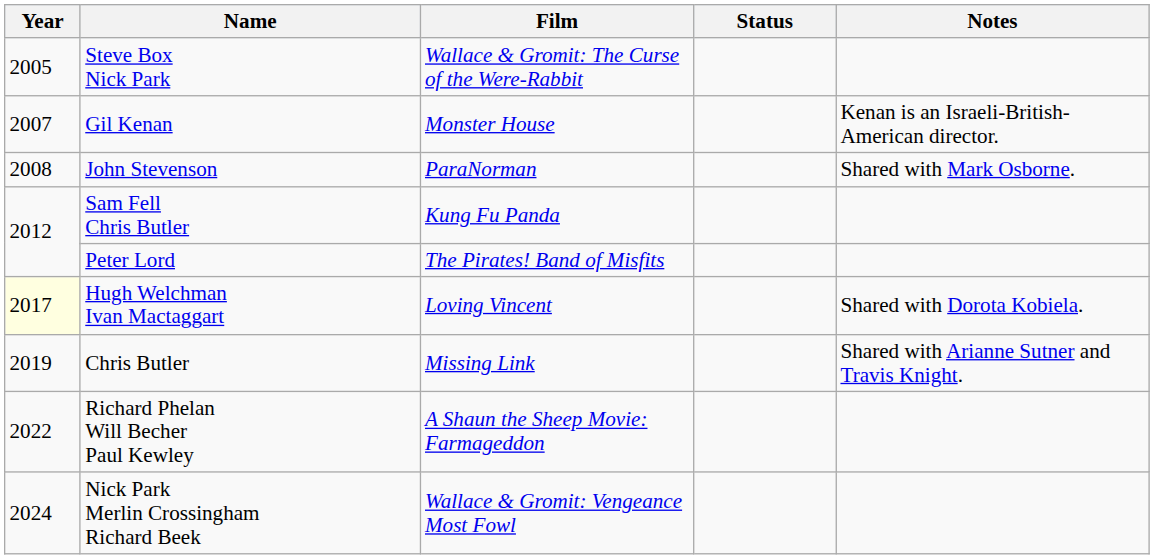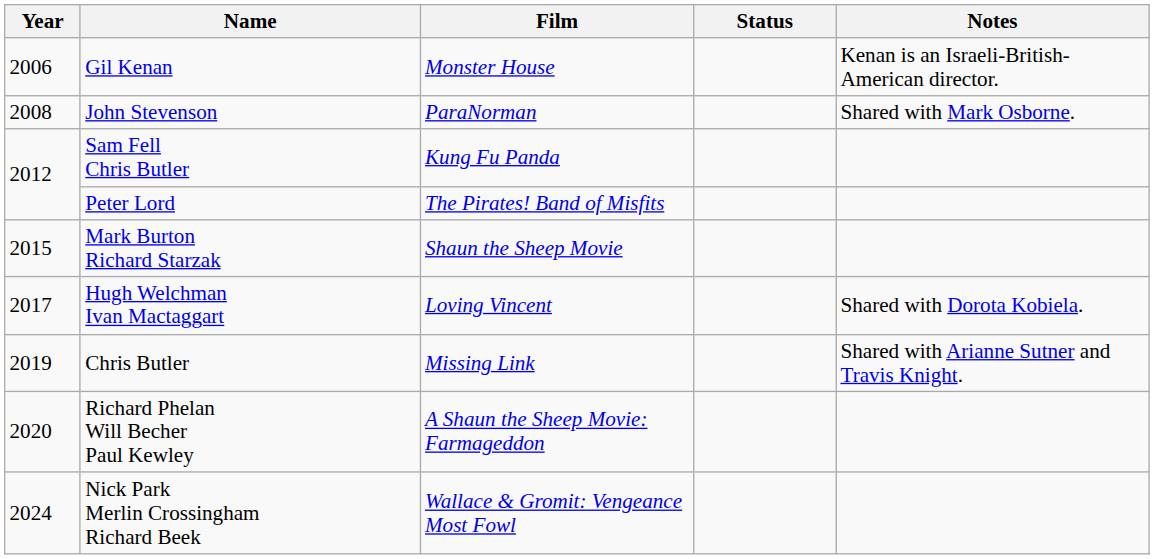 <table class="wikitable">
 <tr style="background:#ebf5ff;">
 <th style="width:050px;">Year</th>
 <th style="width:250px;">Name</th>
 <th style="width:200px;">Film</th>
 <th style="width:100px;">Status</th>
 <th>Notes</th>
 </tr>
 <tr>
-<td>2005</td>
-<td><a href='#'>Steve Box</a><br><a href='#'>Nick Park</a></td>
-<td><em><a href='#'>Wallace & Gromit: The Curse of the Were-Rabbit</a></em></td>
-<td></td>
-<td></td>
-</tr>
-<tr>
-<td>2007</td>
+<td>2006</td>
 <td><a href='#'>Gil Kenan</a></td>
 <td><a href='#'><em>Monster House</em></a></td>
 <td></td>
 <td>Kenan is an Israeli-British-American director.</td>
 </tr>
 <tr>
 <td>2008</td>
 <td><a href='#'>John Stevenson</a></td>
 <td><em><a href='#'>ParaNorman</a></em></td>
 <td></td>
 <td>Shared with <a href='#'>Mark Osborne</a>.</td>
 </tr>
 <tr>
 <td rowspan=2>2012</td>
 <td><a href='#'>Sam Fell</a><br><a href='#'>Chris Butler</a></td>
 <td><em><a href='#'>Kung Fu Panda</a></em></td>
 <td></td>
 <td></td>
 </tr>
 <tr>
 <td><a href='#'>Peter Lord</a></td>
 <td><em><a href='#'>The Pirates! Band of Misfits</a></em></td>
 <td></td>
 <td></td>
 </tr>
 <tr>
-<td style="background: lightyellow;">2017</td>
+<td>2015</td>
+<td><a href='#'>Mark Burton</a><br><a href='#'>Richard Starzak</a></td>
+<td><em><a href='#'>Shaun the Sheep Movie</a></em></td>
+<td></td>
+<td></td>
+</tr>
+<tr>
+<td>2017</td>
 <td><a href='#'>Hugh Welchman</a><br><a href='#'>Ivan Mactaggart</a></td>
 <td><em><a href='#'>Loving Vincent</a></em></td>
 <td></td>
 <td>Shared with <a href='#'>Dorota Kobiela</a>.</td>
 </tr>
 <tr>
 <td>2019</td>
 <td>Chris Butler</td>
 <td><em><a href='#'>Missing Link</a></em></td>
 <td></td>
 <td>Shared with <a href='#'>Arianne Sutner</a> and <a href='#'>Travis Knight</a>.</td>
 </tr>
 <tr>
-<td>2022</td>
+<td>2020</td>
 <td>Richard Phelan<br>Will Becher<br>Paul Kewley</td>
 <td><em><a href='#'>A Shaun the Sheep Movie: Farmageddon</a></em></td>
 <td></td>
 <td></td>
 </tr>
 <tr>
 <td>2024</td>
 <td>Nick Park<br>Merlin Crossingham<br>Richard Beek</td>
 <td><em><a href='#'>Wallace & Gromit: Vengeance Most Fowl</a></em></td>
 <td></td>
 <td></td>
 </tr>
 </table>
